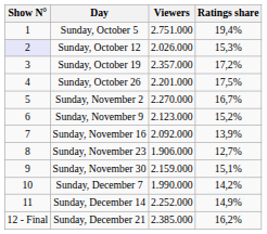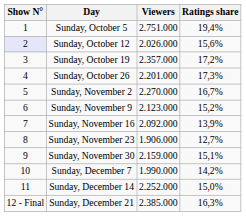 <table class="wikitable sortable centre" style="text-align:center;font-size:90%;">
 <tr>
 <th>Show N°</th>
 <th>Day</th>
 <th>Viewers</th>
 <th>Ratings share</th>
 </tr>
 <tr>
 <td>1</td>
 <td>Sunday, October 5</td>
 <td>2.751.000</td>
 <td>19,4%</td>
 </tr>
 <tr>
 <td style="background: lavender;">2</td>
 <td>Sunday, October 12</td>
 <td>2.026.000</td>
-<td>15,3%</td>
+<td>15,6%</td>
 </tr>
 <tr>
 <td>3</td>
 <td>Sunday, October 19</td>
 <td>2.357.000</td>
 <td>17,2%</td>
 </tr>
 <tr>
 <td>4</td>
 <td>Sunday, October 26</td>
 <td>2.201.000</td>
-<td>17,5%</td>
+<td>17,3%</td>
 </tr>
 <tr>
 <td>5</td>
 <td>Sunday, November 2</td>
 <td>2.270.000</td>
 <td>16,7%</td>
 </tr>
 <tr>
 <td>6</td>
 <td>Sunday, November 9</td>
 <td>2.123.000</td>
 <td>15,2%</td>
 </tr>
 <tr>
 <td>7</td>
 <td>Sunday, November 16</td>
 <td>2.092.000</td>
 <td>13,9%</td>
 </tr>
 <tr>
 <td>8</td>
 <td>Sunday, November 23</td>
 <td>1.906.000</td>
 <td>12,7%</td>
 </tr>
 <tr>
 <td>9</td>
 <td>Sunday, November 30</td>
 <td>2.159.000</td>
 <td>15,1%</td>
 </tr>
 <tr>
 <td>10</td>
 <td>Sunday, December 7</td>
 <td>1.990.000</td>
 <td>14,2%</td>
 </tr>
 <tr>
 <td>11</td>
 <td>Sunday, December 14</td>
 <td>2.252.000</td>
-<td>14,9%</td>
+<td>15,0%</td>
 </tr>
 <tr>
 <td>12 - Final</td>
 <td>Sunday, December 21</td>
 <td>2.385.000</td>
-<td>16,2%</td>
+<td>16,3%</td>
 </tr>
 </table>
